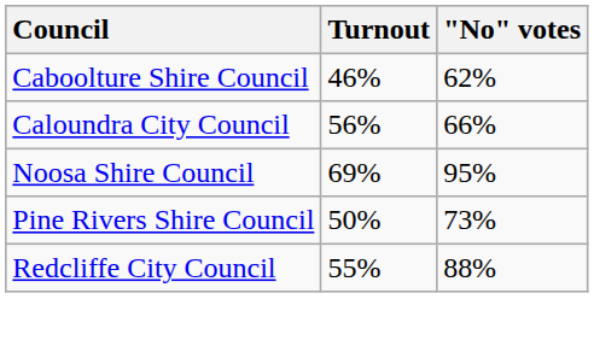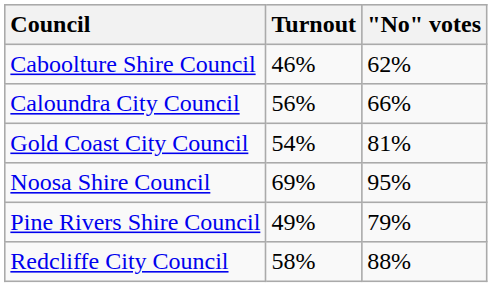 <table class="wikitable" style="font-size: 95%;">
 <tr>
 <th style="text-align:left;">Council</th>
 <th style="text-align:right;">Turnout</th>
 <th style="text-align:right;">"No" votes</th>
 </tr>
 <tr>
 <td><a href='#'>Caboolture Shire Council</a></td>
 <td>46%</td>
 <td>62%</td>
 </tr>
 <tr>
 <td><a href='#'>Caloundra City Council</a></td>
 <td>56%</td>
 <td>66%</td>
 </tr>
 <tr>
+<td><a href='#'>Gold Coast City Council</a></td>
+<td>54%</td>
+<td>81%</td>
+</tr>
+<tr>
 <td><a href='#'>Noosa Shire Council</a></td>
 <td>69%</td>
 <td>95%</td>
 </tr>
 <tr>
 <td><a href='#'>Pine Rivers Shire Council</a></td>
-<td>50%</td>
-<td>73%</td>
+<td>49%</td>
+<td>79%</td>
 </tr>
 <tr>
 <td><a href='#'>Redcliffe City Council</a></td>
-<td>55%</td>
+<td>58%</td>
 <td>88%</td>
 </tr>
 </table>
